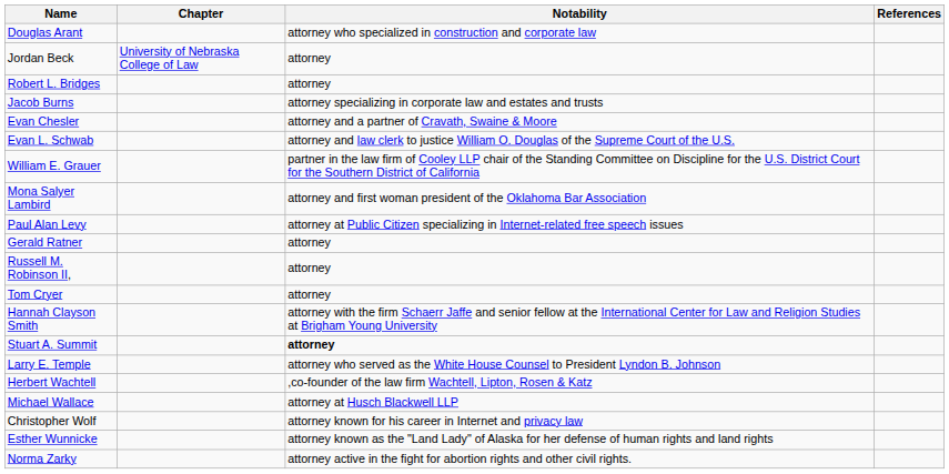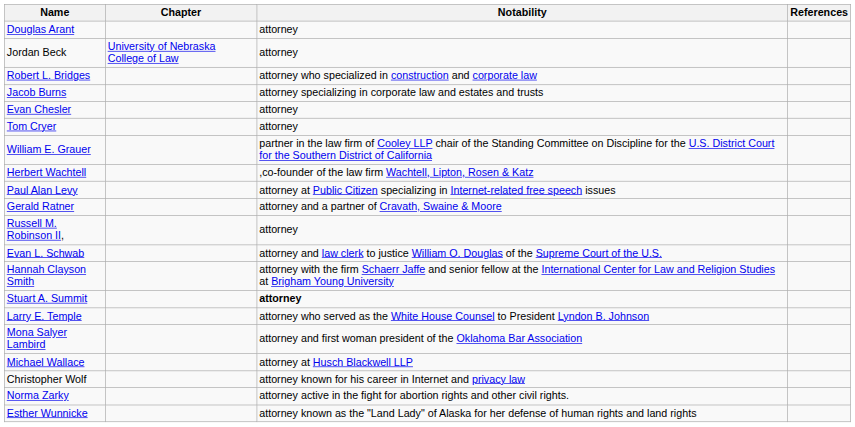 <table class="wikitable sortable" style="width:100%;">
 <tr>
 <th>Name</th>
 <th>Chapter</th>
 <th>Notability</th>
 <th>References</th>
 </tr>
 <tr>
 <td><a href='#'>Douglas Arant</a></td>
 <td></td>
-<td>attorney who specialized in <a href='#'>construction</a> and <a href='#'>corporate law</a></td>
+<td>attorney</td>
 <td></td>
 </tr>
 <tr>
 <td>Jordan Beck</td>
 <td><a href='#'>University of Nebraska College of Law</a></td>
 <td>attorney</td>
 <td></td>
 </tr>
 <tr>
 <td><a href='#'>Robert L. Bridges</a></td>
 <td></td>
-<td>attorney</td>
+<td>attorney who specialized in <a href='#'>construction</a> and <a href='#'>corporate law</a></td>
 <td></td>
 </tr>
 <tr>
 <td><a href='#'>Jacob Burns</a></td>
 <td></td>
 <td>attorney specializing in corporate law and estates and trusts</td>
 <td></td>
 </tr>
 <tr>
 <td><a href='#'>Evan Chesler</a></td>
 <td></td>
-<td>attorney and a partner of <a href='#'>Cravath, Swaine & Moore</a></td>
+<td>attorney</td>
 <td></td>
 </tr>
 <tr>
-<td><a href='#'>Evan L. Schwab</a></td>
+<td><a href='#'>Tom Cryer</a></td>
 <td></td>
-<td>attorney and <a href='#'>law clerk</a> to justice <a href='#'>William O. Douglas</a> of the <a href='#'>Supreme Court of the U.S.</a></td>
+<td>attorney</td>
 <td></td>
 </tr>
 <tr>
 <td><a href='#'>William E. Grauer</a></td>
 <td></td>
 <td>partner in the law firm of <a href='#'>Cooley LLP</a> chair of the Standing Committee on Discipline for the <a href='#'>U.S. District Court for the Southern District of California</a></td>
 <td></td>
 </tr>
 <tr>
-<td><a href='#'>Mona Salyer Lambird</a></td>
+<td><a href='#'>Herbert Wachtell</a></td>
 <td></td>
-<td>attorney and first woman president of the <a href='#'>Oklahoma Bar Association</a></td>
+<td>,co-founder of the law firm <a href='#'>Wachtell, Lipton, Rosen & Katz</a></td>
 <td></td>
 </tr>
 <tr>
 <td><a href='#'>Paul Alan Levy</a></td>
 <td></td>
 <td>attorney at <a href='#'>Public Citizen</a> specializing in <a href='#'>Internet-related free speech</a> issues</td>
 <td></td>
 </tr>
 <tr>
 <td><a href='#'>Gerald Ratner</a></td>
 <td></td>
-<td>attorney</td>
+<td>attorney and a partner of <a href='#'>Cravath, Swaine & Moore</a></td>
 <td></td>
 </tr>
 <tr>
 <td><a href='#'>Russell M. Robinson II</a>,</td>
 <td></td>
 <td>attorney</td>
 <td></td>
 </tr>
 <tr>
-<td><a href='#'>Tom Cryer</a></td>
+<td><a href='#'>Evan L. Schwab</a></td>
 <td></td>
-<td>attorney</td>
+<td>attorney and <a href='#'>law clerk</a> to justice <a href='#'>William O. Douglas</a> of the <a href='#'>Supreme Court of the U.S.</a></td>
 <td></td>
 </tr>
 <tr>
 <td><a href='#'>Hannah Clayson Smith</a></td>
 <td></td>
 <td>attorney with the firm <a href='#'>Schaerr Jaffe</a> and senior fellow at the <a href='#'>International Center for Law and Religion Studies</a> at <a href='#'>Brigham Young University</a></td>
 <td></td>
 </tr>
 <tr>
 <td><a href='#'>Stuart A. Summit</a></td>
 <td></td>
 <td><strong>attorney</strong></td>
 <td></td>
 </tr>
 <tr>
 <td><a href='#'>Larry E. Temple</a></td>
 <td></td>
 <td>attorney who served as the <a href='#'>White House Counsel</a> to President <a href='#'>Lyndon B. Johnson</a></td>
 <td></td>
 </tr>
 <tr>
-<td><a href='#'>Herbert Wachtell</a></td>
+<td><a href='#'>Mona Salyer Lambird</a></td>
 <td></td>
-<td>,co-founder of the law firm <a href='#'>Wachtell, Lipton, Rosen & Katz</a></td>
+<td>attorney and first woman president of the <a href='#'>Oklahoma Bar Association</a></td>
 <td></td>
 </tr>
 <tr>
 <td><a href='#'>Michael Wallace</a></td>
 <td></td>
 <td>attorney at <a href='#'>Husch Blackwell LLP</a></td>
 <td></td>
 </tr>
 <tr>
 <td>Christopher Wolf</td>
 <td></td>
 <td>attorney known for his career in Internet and <a href='#'>privacy law</a></td>
 <td></td>
 </tr>
 <tr>
+<td><a href='#'>Norma Zarky</a></td>
+<td></td>
+<td>attorney active in the fight for abortion rights and other civil rights.</td>
+<td></td>
+</tr>
+<tr>
 <td><a href='#'>Esther Wunnicke</a></td>
 <td></td>
 <td>attorney known as the "Land Lady" of Alaska for her defense of human rights and land rights</td>
 <td></td>
 </tr>
-<tr>
-<td><a href='#'>Norma Zarky</a></td>
-<td></td>
-<td>attorney active in the fight for abortion rights and other civil rights.</td>
-<td></td>
-</tr>
 </table>
